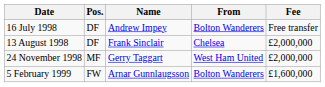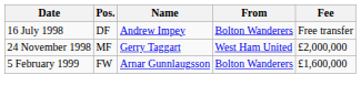 <table class="wikitable">
 <tr>
 <th>Date</th>
 <th>Pos.</th>
 <th>Name</th>
 <th>From</th>
 <th>Fee</th>
 </tr>
 <tr>
 <td>16 July 1998</td>
 <td>DF</td>
 <td> <a href='#'>Andrew Impey</a></td>
 <td> <a href='#'>Bolton Wanderers</a></td>
 <td>Free transfer</td>
 </tr>
 <tr>
-<td>13 August 1998</td>
-<td>DF</td>
-<td> <a href='#'>Frank Sinclair</a></td>
-<td> <a href='#'>Chelsea</a></td>
-<td>£2,000,000</td>
-</tr>
-<tr>
 <td>24 November 1998</td>
 <td>MF</td>
 <td> <a href='#'>Gerry Taggart</a></td>
 <td> <a href='#'>West Ham United</a></td>
 <td>£2,000,000</td>
 </tr>
 <tr>
 <td>5 February 1999</td>
 <td>FW</td>
 <td> <a href='#'>Arnar Gunnlaugsson</a></td>
 <td> <a href='#'>Bolton Wanderers</a></td>
 <td>£1,600,000</td>
 </tr>
 </table>
